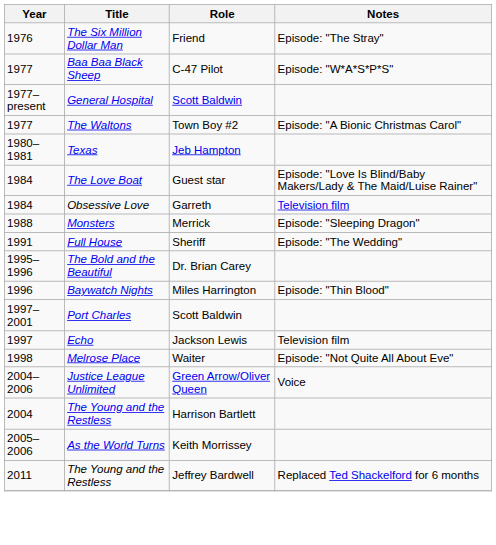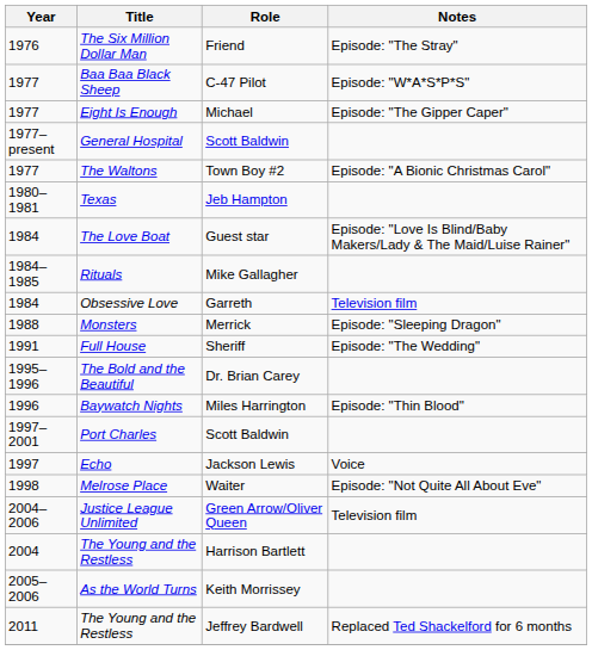 <table class="wikitable" style="font-size: 90%;">
 <tr>
 <th>Year</th>
 <th>Title</th>
 <th>Role</th>
 <th>Notes</th>
 </tr>
 <tr>
 <td>1976</td>
 <td><em><a href='#'>The Six Million Dollar Man</a></em></td>
 <td>Friend</td>
 <td>Episode: "The Stray"</td>
 </tr>
 <tr>
 <td>1977</td>
 <td><em><a href='#'>Baa Baa Black Sheep</a></em></td>
 <td>C-47 Pilot</td>
 <td>Episode: "W*A*S*P*S"</td>
+</tr>
+<tr>
+<td>1977</td>
+<td><em><a href='#'>Eight Is Enough</a></em></td>
+<td>Michael</td>
+<td>Episode: "The Gipper Caper"</td>
 </tr>
 <tr>
 <td>1977–present</td>
 <td><em><a href='#'>General Hospital</a></em></td>
 <td><a href='#'>Scott Baldwin</a></td>
 <td></td>
 </tr>
 <tr>
 <td>1977</td>
 <td><em><a href='#'>The Waltons</a></em></td>
 <td>Town Boy #2</td>
 <td>Episode: "A Bionic Christmas Carol"</td>
 </tr>
 <tr>
 <td>1980–1981</td>
 <td><em><a href='#'>Texas</a></em></td>
 <td><a href='#'>Jeb Hampton</a></td>
 <td></td>
 </tr>
 <tr>
 <td>1984</td>
 <td><em><a href='#'>The Love Boat</a></em></td>
 <td>Guest star</td>
 <td>Episode: "Love Is Blind/Baby Makers/Lady & The Maid/Luise Rainer"</td>
+</tr>
+<tr>
+<td>1984–1985</td>
+<td><em><a href='#'>Rituals</a></em></td>
+<td>Mike Gallagher</td>
+<td></td>
 </tr>
 <tr>
 <td>1984</td>
 <td><em>Obsessive Love</em></td>
 <td>Garreth</td>
 <td><a href='#'>Television film</a></td>
 </tr>
 <tr>
 <td>1988</td>
 <td><em><a href='#'>Monsters</a></em></td>
 <td>Merrick</td>
 <td>Episode: "Sleeping Dragon"</td>
 </tr>
 <tr>
 <td>1991</td>
 <td><em><a href='#'>Full House</a></em></td>
 <td>Sheriff</td>
 <td>Episode: "The Wedding"</td>
 </tr>
 <tr>
 <td>1995–1996</td>
 <td><em><a href='#'>The Bold and the Beautiful</a></em></td>
 <td>Dr. Brian Carey</td>
 <td></td>
 </tr>
 <tr>
 <td>1996</td>
 <td><em><a href='#'>Baywatch Nights</a></em></td>
 <td>Miles Harrington</td>
 <td>Episode: "Thin Blood"</td>
 </tr>
 <tr>
 <td>1997–2001</td>
 <td><em><a href='#'>Port Charles</a></em></td>
 <td>Scott Baldwin</td>
 <td></td>
 </tr>
 <tr>
 <td>1997</td>
 <td><em><a href='#'>Echo</a></em></td>
 <td>Jackson Lewis</td>
-<td>Television film</td>
+<td>Voice</td>
 </tr>
 <tr>
 <td>1998</td>
 <td><em><a href='#'>Melrose Place</a></em></td>
 <td>Waiter</td>
 <td>Episode: "Not Quite All About Eve"</td>
 </tr>
 <tr>
 <td>2004–2006</td>
 <td><em><a href='#'>Justice League Unlimited</a></em></td>
 <td><a href='#'>Green Arrow/Oliver Queen</a></td>
-<td>Voice</td>
+<td>Television film</td>
 </tr>
 <tr>
 <td>2004</td>
 <td><em><a href='#'>The Young and the Restless</a></em></td>
 <td>Harrison Bartlett</td>
 <td></td>
 </tr>
 <tr>
 <td>2005–2006</td>
 <td><em><a href='#'>As the World Turns</a></em></td>
 <td>Keith Morrissey</td>
 <td></td>
 </tr>
 <tr>
 <td>2011</td>
 <td><em>The Young and the Restless</em></td>
 <td>Jeffrey Bardwell</td>
 <td>Replaced <a href='#'>Ted Shackelford</a> for 6 months</td>
 </tr>
 <tr>
 </tr>
 </table>
